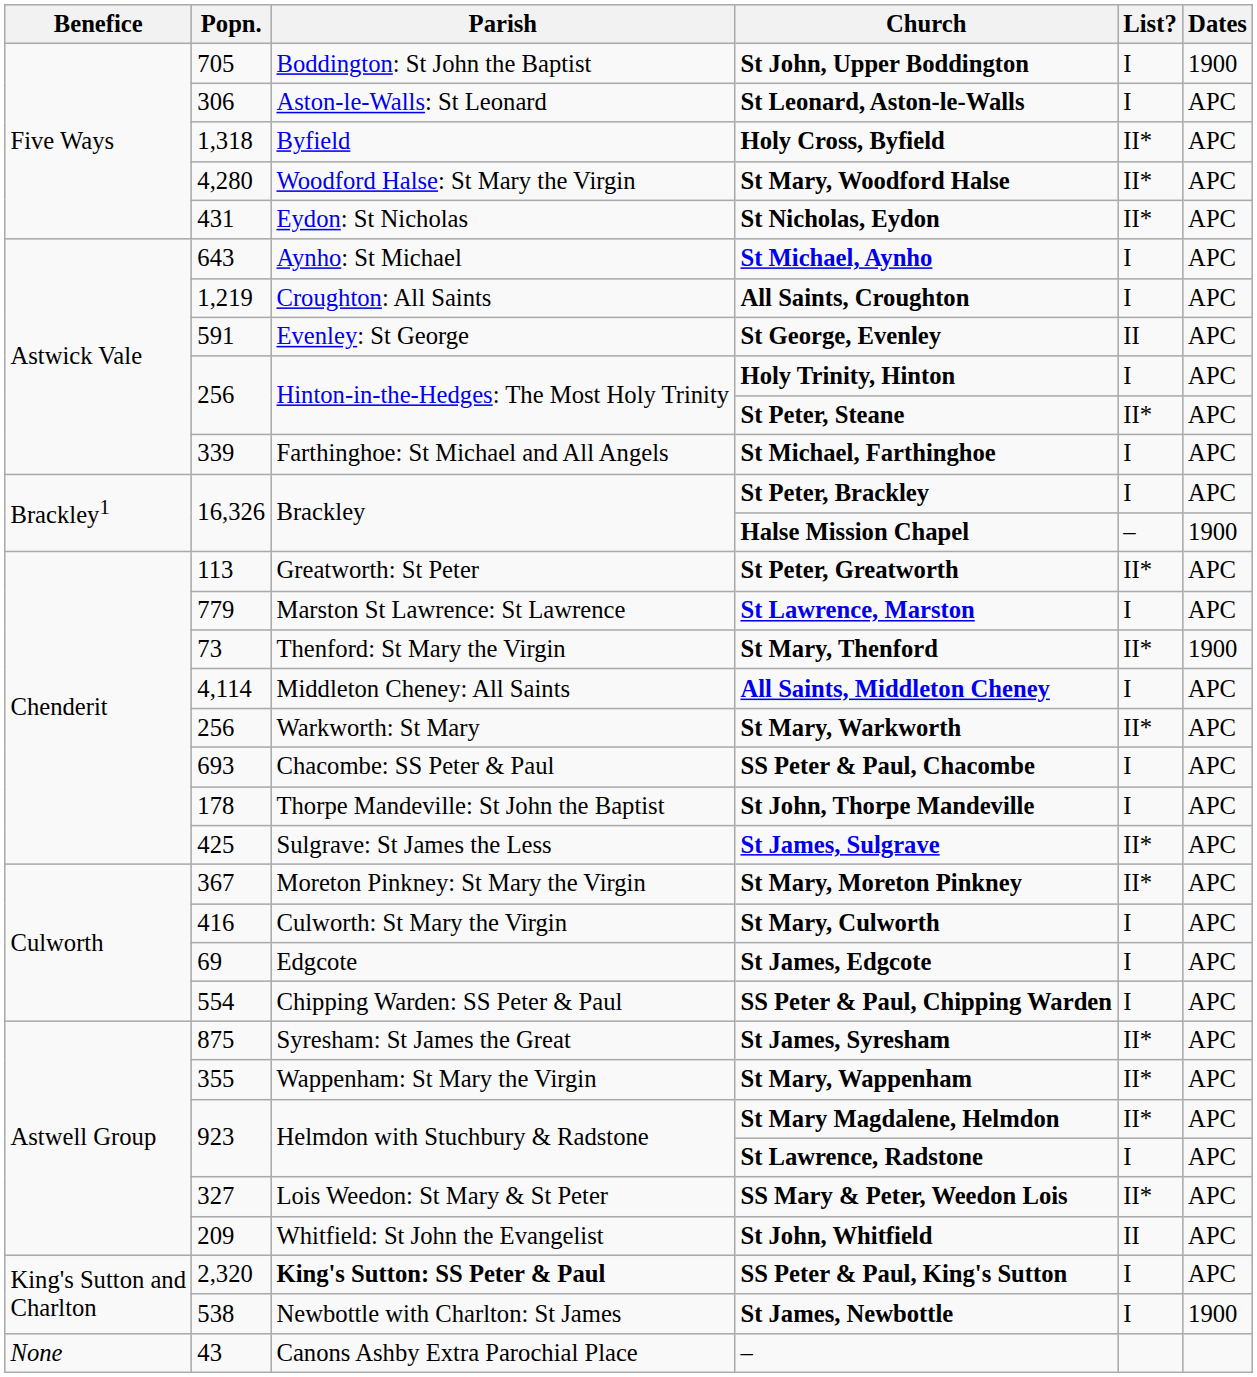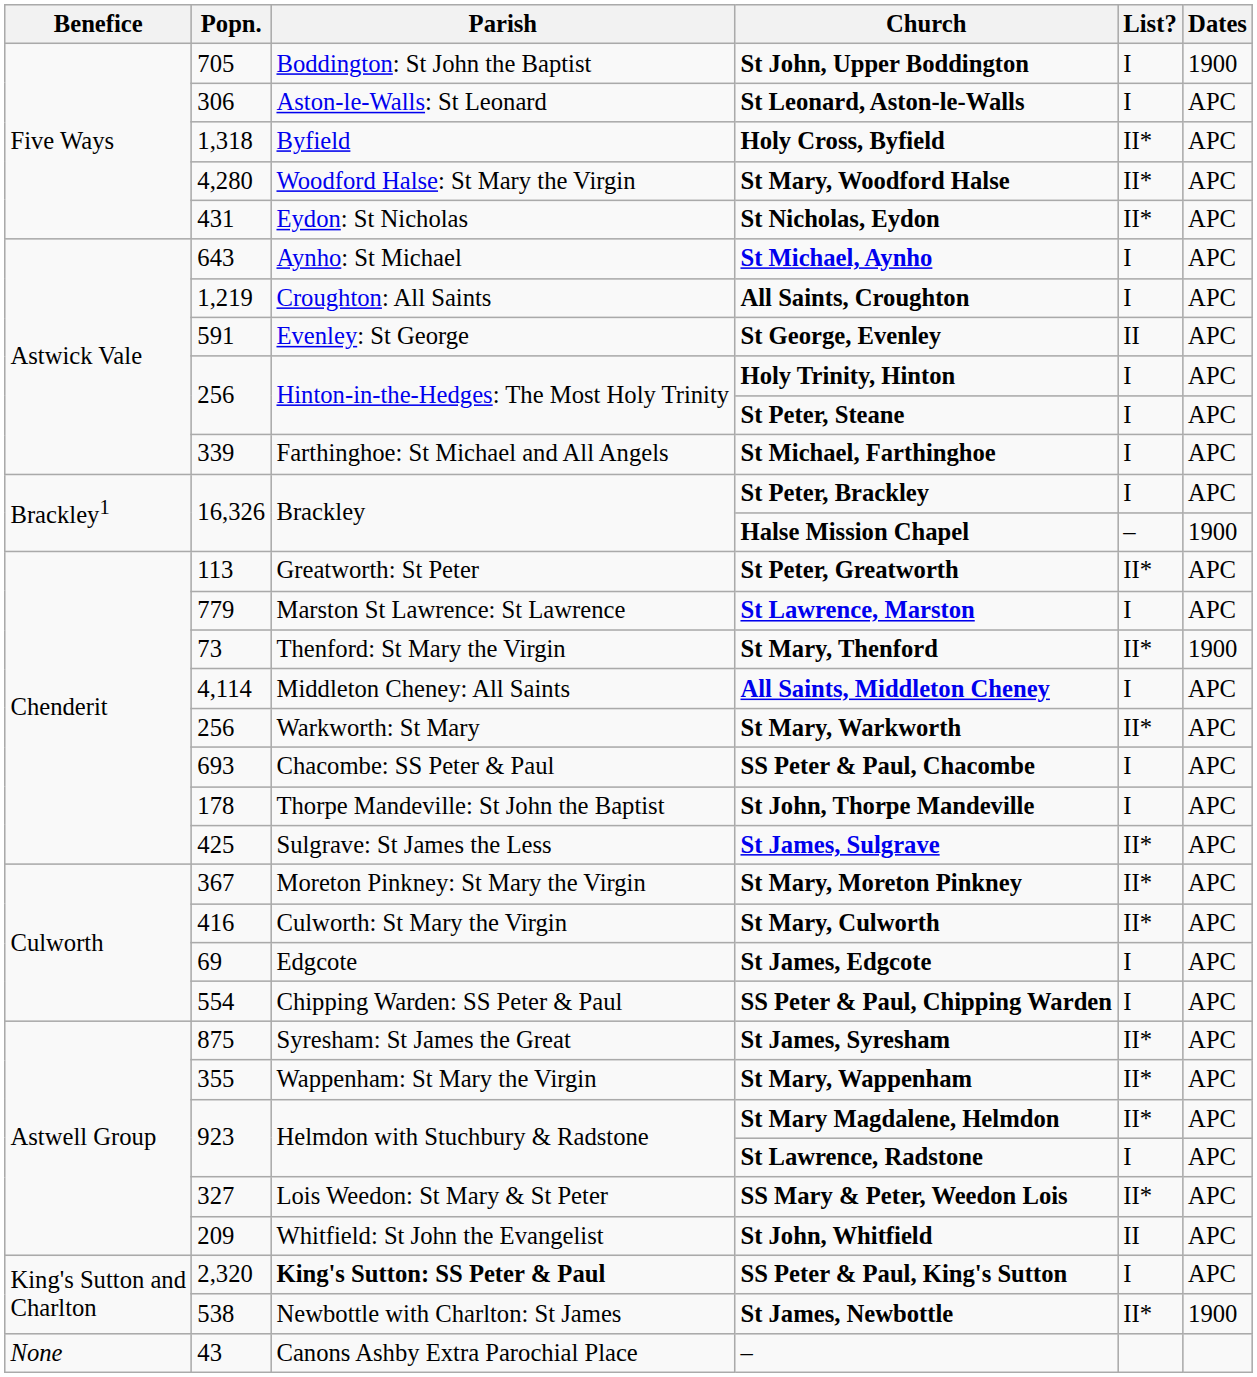 <table class="wikitable sortable">
 <tr>
 <th>Benefice</th>
 <th>Popn.</th>
 <th>Parish</th>
 <th><strong>Church</strong></th>
 <th>List?</th>
 <th data-sort-type="number">Dates</th>
 </tr>
 <tr>
 <td rowspan="5">Five Ways</td>
 <td>705</td>
 <td><a href='#'>Boddington</a>: St John the Baptist</td>
 <td><strong>St John, Upper Boddington</strong></td>
 <td>I</td>
 <td>1900</td>
 </tr>
 <tr>
 <td>306</td>
 <td><a href='#'>Aston-le-Walls</a>: St Leonard</td>
 <td><strong>St Leonard, Aston-le-Walls</strong></td>
 <td>I</td>
 <td data-sort-value="1100">APC</td>
 </tr>
 <tr>
 <td>1,318</td>
 <td><a href='#'>Byfield</a></td>
 <td><strong>Holy Cross, Byfield</strong></td>
 <td>II*</td>
 <td data-sort-value="1100.1788">APC</td>
 </tr>
 <tr>
 <td>4,280</td>
 <td><a href='#'>Woodford Halse</a>: St Mary the Virgin</td>
 <td><strong>St Mary, Woodford Halse</strong></td>
 <td>II*</td>
 <td data-sort-value="1100">APC</td>
 </tr>
 <tr>
 <td>431</td>
 <td><a href='#'>Eydon</a>: St Nicholas</td>
 <td><strong>St Nicholas, Eydon</strong></td>
 <td>II*</td>
 <td data-sort-value="1100.1865">APC</td>
 </tr>
 <tr>
 <td rowspan="6">Astwick Vale</td>
 <td>643</td>
 <td><a href='#'>Aynho</a>: St Michael</td>
 <td><a href='#'><strong>St Michael, Aynho</strong></a></td>
 <td>I</td>
 <td data-sort-value="1100">APC</td>
 </tr>
 <tr>
 <td>1,219</td>
 <td><a href='#'>Croughton</a>: All Saints</td>
 <td><strong>All Saints, Croughton</strong></td>
 <td>I</td>
 <td data-sort-value="1100">APC</td>
 </tr>
 <tr>
 <td>591</td>
 <td><a href='#'>Evenley</a>: St George</td>
 <td><strong>St George, Evenley</strong></td>
 <td>II</td>
 <td>APC</td>
 </tr>
 <tr>
 <td rowspan="2">256</td>
 <td rowspan="2"><a href='#'>Hinton-in-the-Hedges</a>: The Most Holy Trinity</td>
 <td><strong>Holy Trinity, Hinton</strong></td>
 <td>I</td>
 <td>APC</td>
 </tr>
 <tr>
 <td><strong>St Peter, Steane</strong></td>
-<td>II*</td>
+<td>I</td>
 <td>APC</td>
 </tr>
 <tr>
 <td>339</td>
 <td>Farthinghoe: St Michael and All Angels</td>
 <td><strong>St Michael, Farthinghoe</strong></td>
 <td>I</td>
 <td>APC</td>
 </tr>
 <tr>
 <td rowspan="2">Brackley<sup>1</sup></td>
 <td rowspan="2">16,326</td>
 <td rowspan="2">Brackley</td>
 <td><strong>St Peter, Brackley</strong></td>
 <td>I</td>
 <td>APC</td>
 </tr>
 <tr>
 <td><strong>Halse Mission Chapel</strong></td>
 <td>–</td>
 <td>1900</td>
 </tr>
 <tr>
 <td rowspan="8">Chenderit</td>
 <td>113</td>
 <td>Greatworth: St Peter</td>
 <td><strong>St Peter, Greatworth</strong></td>
 <td>II*</td>
 <td>APC</td>
 </tr>
 <tr>
 <td>779</td>
 <td>Marston St Lawrence: St Lawrence</td>
 <td><a href='#'><strong>St Lawrence, Marston</strong></a></td>
 <td>I</td>
 <td>APC</td>
 </tr>
 <tr>
 <td>73</td>
 <td>Thenford: St Mary the Virgin</td>
 <td><strong>St Mary, Thenford</strong></td>
 <td>II*</td>
 <td>1900</td>
 </tr>
 <tr>
 <td>4,114</td>
 <td>Middleton Cheney: All Saints</td>
 <td><a href='#'><strong>All Saints, Middleton Cheney</strong></a></td>
 <td>I</td>
 <td>APC</td>
 </tr>
 <tr>
 <td>256</td>
 <td>Warkworth: St Mary</td>
 <td><strong>St Mary, Warkworth</strong></td>
 <td>II*</td>
 <td>APC</td>
 </tr>
 <tr>
 <td>693</td>
 <td>Chacombe: SS Peter & Paul</td>
 <td><strong>SS Peter & Paul, Chacombe</strong></td>
 <td>I</td>
 <td>APC</td>
 </tr>
 <tr>
 <td>178</td>
 <td>Thorpe Mandeville: St John the Baptist</td>
 <td><strong>St John, Thorpe Mandeville</strong></td>
 <td>I</td>
 <td>APC</td>
 </tr>
 <tr>
 <td>425</td>
 <td>Sulgrave: St James the Less</td>
 <td><a href='#'><strong>St James, Sulgrave</strong></a></td>
 <td>II*</td>
 <td>APC</td>
 </tr>
 <tr>
 <td rowspan="4">Culworth</td>
 <td>367</td>
 <td>Moreton Pinkney: St Mary the Virgin</td>
 <td><strong>St Mary, Moreton Pinkney</strong></td>
 <td>II*</td>
 <td>APC</td>
 </tr>
 <tr>
 <td>416</td>
 <td>Culworth: St Mary the Virgin</td>
 <td><strong>St Mary, Culworth</strong></td>
-<td>I</td>
+<td>II*</td>
 <td>APC</td>
 </tr>
 <tr>
 <td>69</td>
 <td>Edgcote</td>
 <td><strong>St James, Edgcote</strong></td>
 <td>I</td>
 <td>APC</td>
 </tr>
 <tr>
 <td>554</td>
 <td>Chipping Warden: SS Peter & Paul</td>
 <td><strong>SS Peter & Paul, Chipping Warden</strong></td>
 <td>I</td>
 <td>APC</td>
 </tr>
 <tr>
 <td rowspan="6">Astwell Group</td>
 <td>875</td>
 <td>Syresham: St James the Great</td>
 <td><strong>St James, Syresham</strong></td>
 <td>II*</td>
 <td>APC</td>
 </tr>
 <tr>
 <td>355</td>
 <td>Wappenham: St Mary the Virgin</td>
 <td><strong>St Mary, Wappenham</strong></td>
 <td>II*</td>
 <td>APC</td>
 </tr>
 <tr>
 <td rowspan="2">923</td>
 <td rowspan="2">Helmdon with Stuchbury & Radstone</td>
 <td><strong>St Mary Magdalene, Helmdon</strong></td>
 <td>II*</td>
 <td>APC</td>
 </tr>
 <tr>
 <td><strong>St Lawrence, Radstone</strong></td>
 <td>I</td>
 <td>APC</td>
 </tr>
 <tr>
 <td>327</td>
 <td>Lois Weedon: St Mary & St Peter</td>
 <td><strong>SS Mary & Peter, Weedon Lois</strong></td>
 <td>II*</td>
 <td>APC</td>
 </tr>
 <tr>
 <td>209</td>
 <td>Whitfield: St John the Evangelist</td>
 <td><strong>St John, Whitfield</strong></td>
 <td>II</td>
 <td>APC</td>
 </tr>
 <tr>
 <td rowspan="2">King's Sutton and<br>Charlton</td>
 <td>2,320</td>
 <td><strong>King's Sutton: SS Peter & Paul</strong></td>
 <td><strong>SS Peter & Paul, King's Sutton</strong></td>
 <td>I</td>
 <td>APC</td>
 </tr>
 <tr>
 <td>538</td>
 <td>Newbottle with Charlton: St James</td>
 <td><strong>St James, Newbottle</strong></td>
-<td>I</td>
+<td>II*</td>
 <td>1900</td>
 </tr>
 <tr>
 <td><em>None</em></td>
 <td>43</td>
 <td>Canons Ashby Extra Parochial Place</td>
 <td>–</td>
 <td></td>
 <td></td>
 </tr>
 </table>
